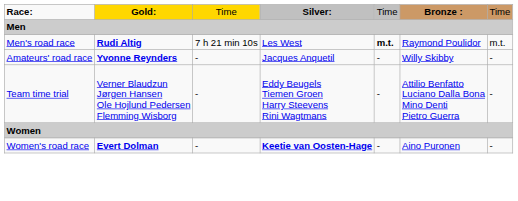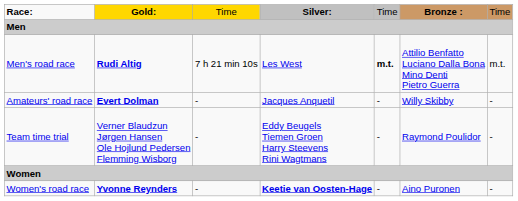 <table class="wikitable" style="text-align: left; font-size: 95%; border: gray solid 1px; border-collapse: collapse;">
 <tr>
 <td><strong>Race:</strong></td>
 <td style="text-align:center;background-color:gold;"><strong>Gold:</strong></td>
 <td style="text-align:center;background-color:gold;">Time</td>
 <td style="text-align:center;background-color:silver;"><strong>Silver:</strong></td>
 <td style="text-align:center;background-color:silver;">Time</td>
 <td style="text-align:center;background-color:#CC9966;"><strong>Bronze :</strong></td>
 <td style="text-align:center;background-color:#CC9966;">Time</td>
 </tr>
 <tr bgcolor="#cccccc">
 <td colspan=7><strong>Men</strong></td>
 </tr>
 <tr>
 <td><a href='#'>Men's road race</a><br></td>
 <td><strong><a href='#'>Rudi Altig</a></strong><br><small></small></td>
 <td>7 h 21 min 10s</td>
 <td><a href='#'>Les West</a><br><small></small></td>
 <td><strong>m.t.</strong></td>
-<td><a href='#'>Raymond Poulidor</a><br><small></small></td>
+<td> <br> <a href='#'>Attilio Benfatto</a><br> <a href='#'>Luciano Dalla Bona</a><br> <a href='#'>Mino Denti</a><br> <a href='#'>Pietro Guerra</a></td>
 <td>m.t.</td>
 </tr>
 <tr>
 <td><a href='#'>Amateurs' road race</a></td>
-<td><strong><a href='#'>Yvonne Reynders</a></strong><br><small></small></td>
+<td><strong><a href='#'>Evert Dolman</a></strong><br><small></small></td>
 <td>-</td>
 <td><a href='#'>Jacques Anquetil</a><br><small></small></td>
 <td>-</td>
 <td><a href='#'>Willy Skibby</a><br><small></small></td>
 <td>-</td>
 </tr>
 <tr>
 <td><a href='#'>Team time trial</a></td>
 <td><strong></strong> <br> <a href='#'>Verner Blaudzun</a><br> <a href='#'>Jørgen Hansen</a><br> <a href='#'>Ole Hojlund Pedersen</a><br> <a href='#'>Flemming Wisborg</a></td>
 <td>-</td>
 <td> <br> <a href='#'>Eddy Beugels</a><br> <a href='#'>Tiemen Groen</a><br> <a href='#'>Harry Steevens</a><br> <a href='#'>Rini Wagtmans</a></td>
 <td>-</td>
-<td> <br> <a href='#'>Attilio Benfatto</a><br> <a href='#'>Luciano Dalla Bona</a><br> <a href='#'>Mino Denti</a><br> <a href='#'>Pietro Guerra</a></td>
+<td><a href='#'>Raymond Poulidor</a><br><small></small></td>
 <td>-</td>
 </tr>
 <tr bgcolor="#cccccc">
 <td colspan=7><strong>Women</strong></td>
 </tr>
 <tr>
 <td><a href='#'>Women's road race</a></td>
-<td><strong><a href='#'>Evert Dolman</a></strong><br><small></small></td>
+<td><strong><a href='#'>Yvonne Reynders</a></strong><br><small></small></td>
 <td>-</td>
 <td><strong><a href='#'>Keetie van Oosten-Hage</a><br><small></small></strong></td>
 <td>-</td>
 <td><a href='#'>Aino Puronen</a><br><small></small></td>
 <td>-</td>
 </tr>
 </table>
